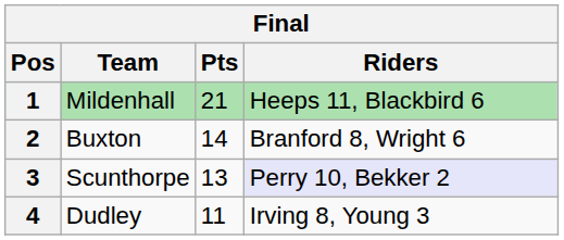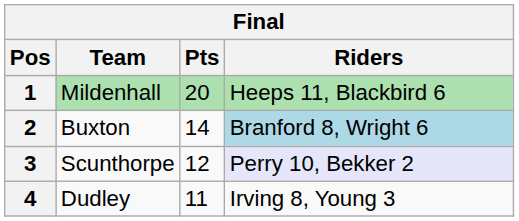 <table class="wikitable">
 <tr>
 <th colspan="4">Final</th>
 </tr>
 <tr>
 <th width=20>Pos</th>
 <th width=80>Team</th>
 <th width=20>Pts</th>
 <th width=200>Riders</th>
 </tr>
 <tr style="background:#ACE1AF;">
 <th>1</th>
 <td>Mildenhall</td>
-<td>21</td>
+<td>20</td>
 <td>Heeps 11, Blackbird 6</td>
 </tr>
 <tr>
 <th>2</th>
 <td>Buxton</td>
 <td>14</td>
-<td>Branford 8, Wright 6</td>
+<td style="background: lightblue;">Branford 8, Wright 6</td>
 </tr>
 <tr>
 <th>3</th>
 <td>Scunthorpe</td>
-<td>13</td>
+<td>12</td>
 <td style="background: lavender;">Perry 10, Bekker 2</td>
 </tr>
 <tr>
 <th>4</th>
 <td>Dudley</td>
 <td>11</td>
 <td>Irving 8, Young 3</td>
 </tr>
 </table>
